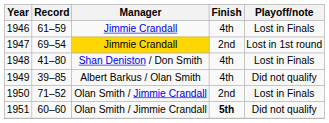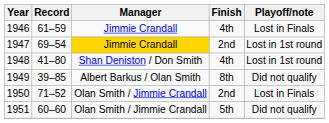 <table class="wikitable">
 <tr>
 <th>Year</th>
 <th>Record</th>
 <th>Manager</th>
 <th>Finish</th>
 <th>Playoff/note</th>
 </tr>
 <tr align=center>
 <td>1946</td>
 <td>61–59</td>
 <td><a href='#'>Jimmie Crandall</a></td>
 <td>4th</td>
 <td>Lost in Finals</td>
 </tr>
 <tr align=center>
 <td>1947</td>
 <td>69–54</td>
 <td style="background: gold;">Jimmie Crandall</td>
 <td>2nd</td>
 <td>Lost in 1st round</td>
 </tr>
 <tr align=center>
 <td>1948</td>
 <td>41–80</td>
 <td><a href='#'>Shan Deniston</a> / Don Smith</td>
 <td>4th</td>
-<td>Lost in Finals</td>
+<td>Lost in 1st round</td>
 </tr>
 <tr align=center>
 <td>1949</td>
 <td>39–85</td>
 <td>Albert Barkus / Olan Smith</td>
-<td>4th</td>
+<td>8th</td>
 <td>Did not qualify</td>
 </tr>
 <tr align=center>
 <td>1950</td>
 <td>71–52</td>
 <td>Olan Smith / <a href='#'>Jimmie Crandall</a></td>
 <td>2nd</td>
 <td>Lost in Finals</td>
 </tr>
 <tr align=center>
 <td>1951</td>
 <td>60–60</td>
 <td>Olan Smith / Jimmie Crandall</td>
-<td><strong>5th</strong></td>
+<td>5th</td>
 <td>Did not qualify</td>
 </tr>
 <tr align=center>
 </tr>
 </table>
